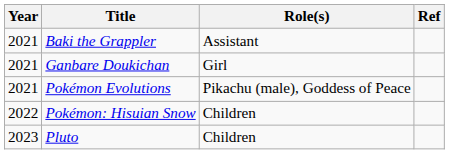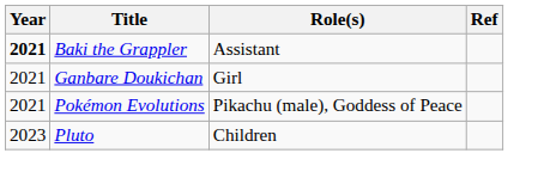 <table class="wikitable">
 <tr>
 <th>Year</th>
 <th>Title</th>
 <th>Role(s)</th>
 <th>Ref</th>
 </tr>
 <tr>
-<td>2021</td>
+<td><strong>2021</strong></td>
 <td><em><a href='#'>Baki the Grappler</a></em></td>
 <td>Assistant</td>
 <td></td>
 </tr>
 <tr>
 <td>2021</td>
 <td><em><a href='#'>Ganbare Doukichan</a></em></td>
 <td>Girl</td>
 <td></td>
 </tr>
 <tr>
 <td>2021</td>
 <td><em><a href='#'>Pokémon Evolutions</a></em></td>
 <td>Pikachu (male), Goddess of Peace</td>
 <td></td>
 </tr>
 <tr>
-<td>2022</td>
-<td><em><a href='#'>Pokémon: Hisuian Snow</a></em></td>
-<td>Children</td>
-<td></td>
-</tr>
-<tr>
 <td>2023</td>
 <td><em><a href='#'>Pluto</a></em></td>
 <td>Children</td>
 <td></td>
 </tr>
 </table>
